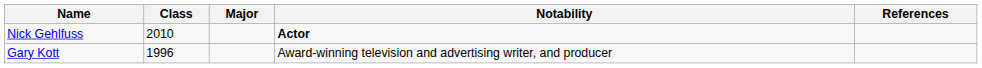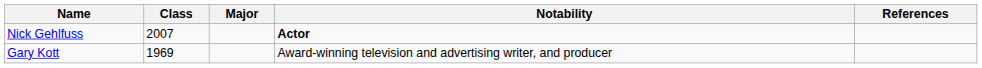 <table class="wikitable" style="width:100%;">
 <tr>
 <th>Name</th>
 <th>Class</th>
 <th>Major</th>
 <th>Notability</th>
 <th>References</th>
 </tr>
 <tr>
 <td><a href='#'>Nick Gehlfuss</a></td>
-<td>2010</td>
+<td>2007</td>
 <td></td>
 <td><strong>Actor</strong></td>
 <td></td>
 </tr>
 <tr>
 <td><a href='#'>Gary Kott</a></td>
-<td>1996</td>
+<td>1969</td>
 <td></td>
 <td>Award-winning television and advertising writer, and producer</td>
 <td></td>
 </tr>
 </table>
